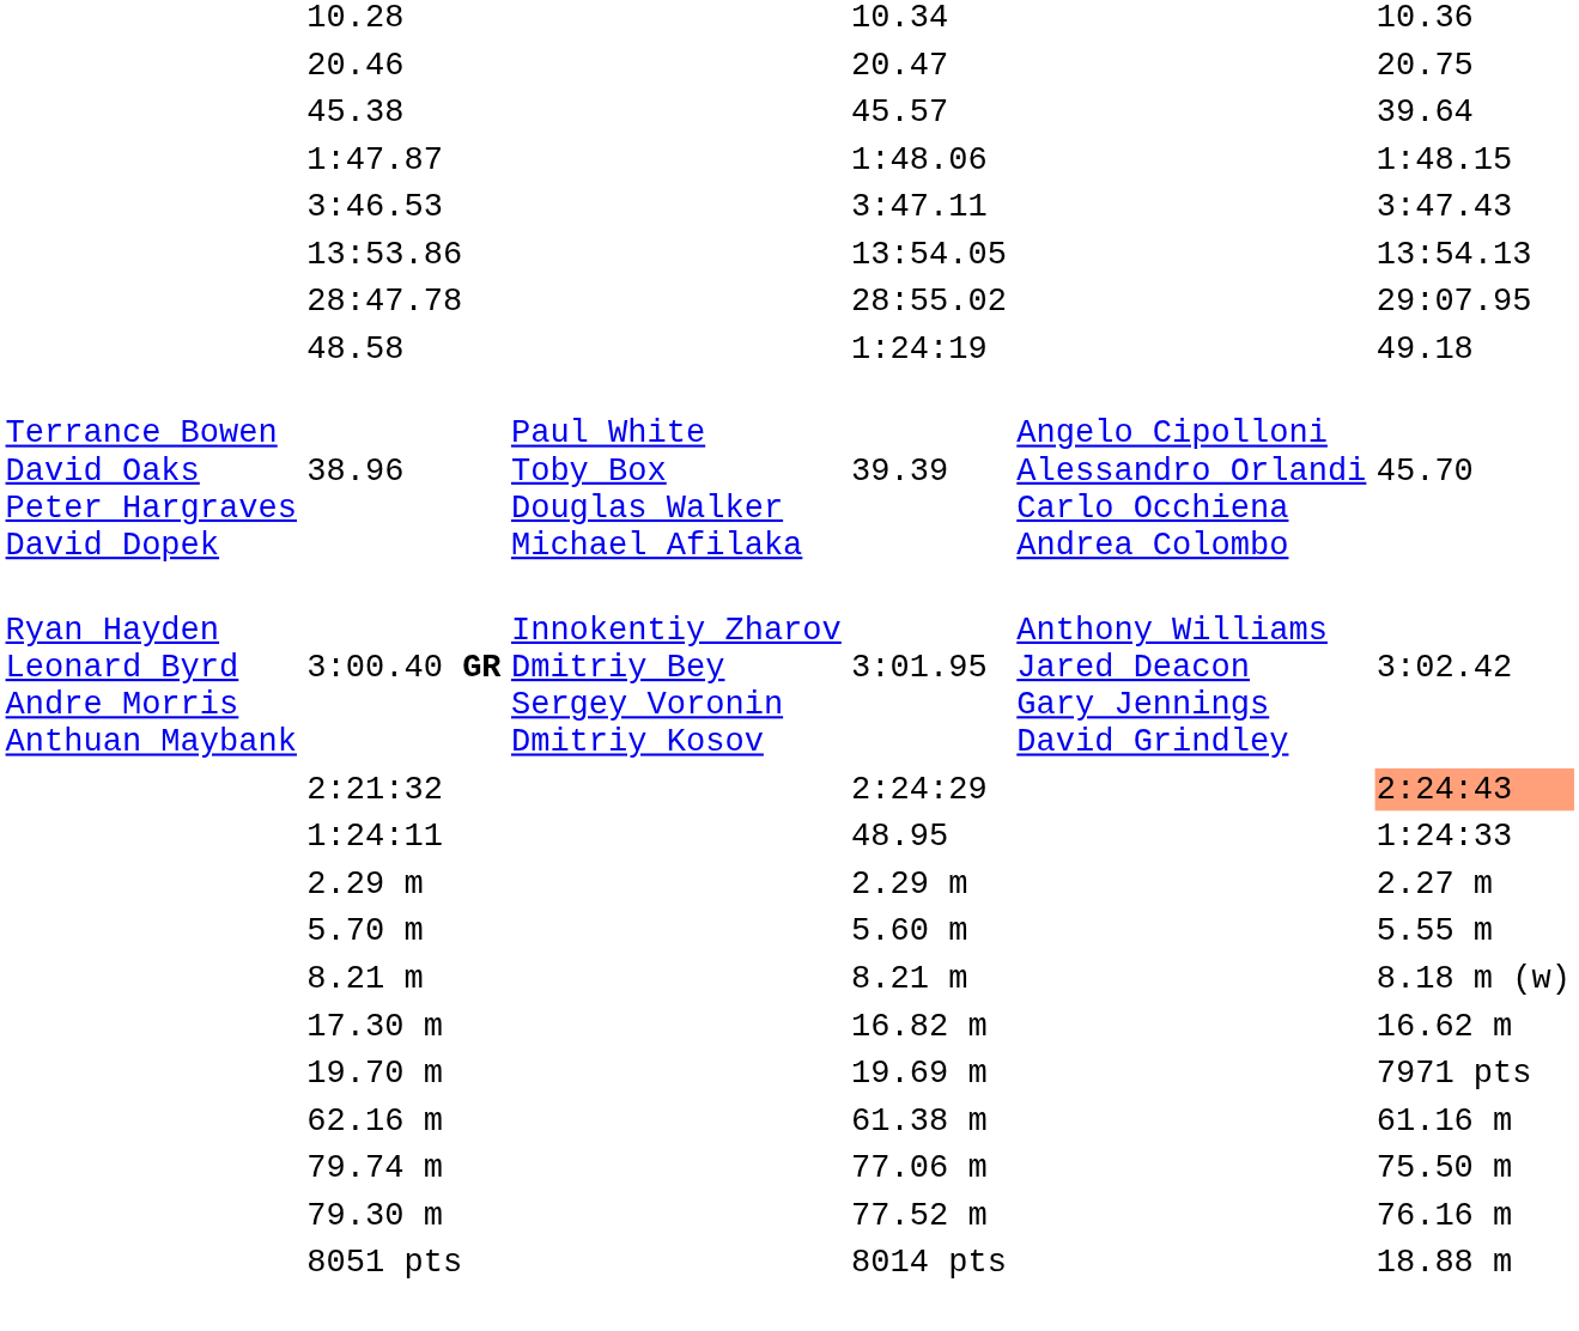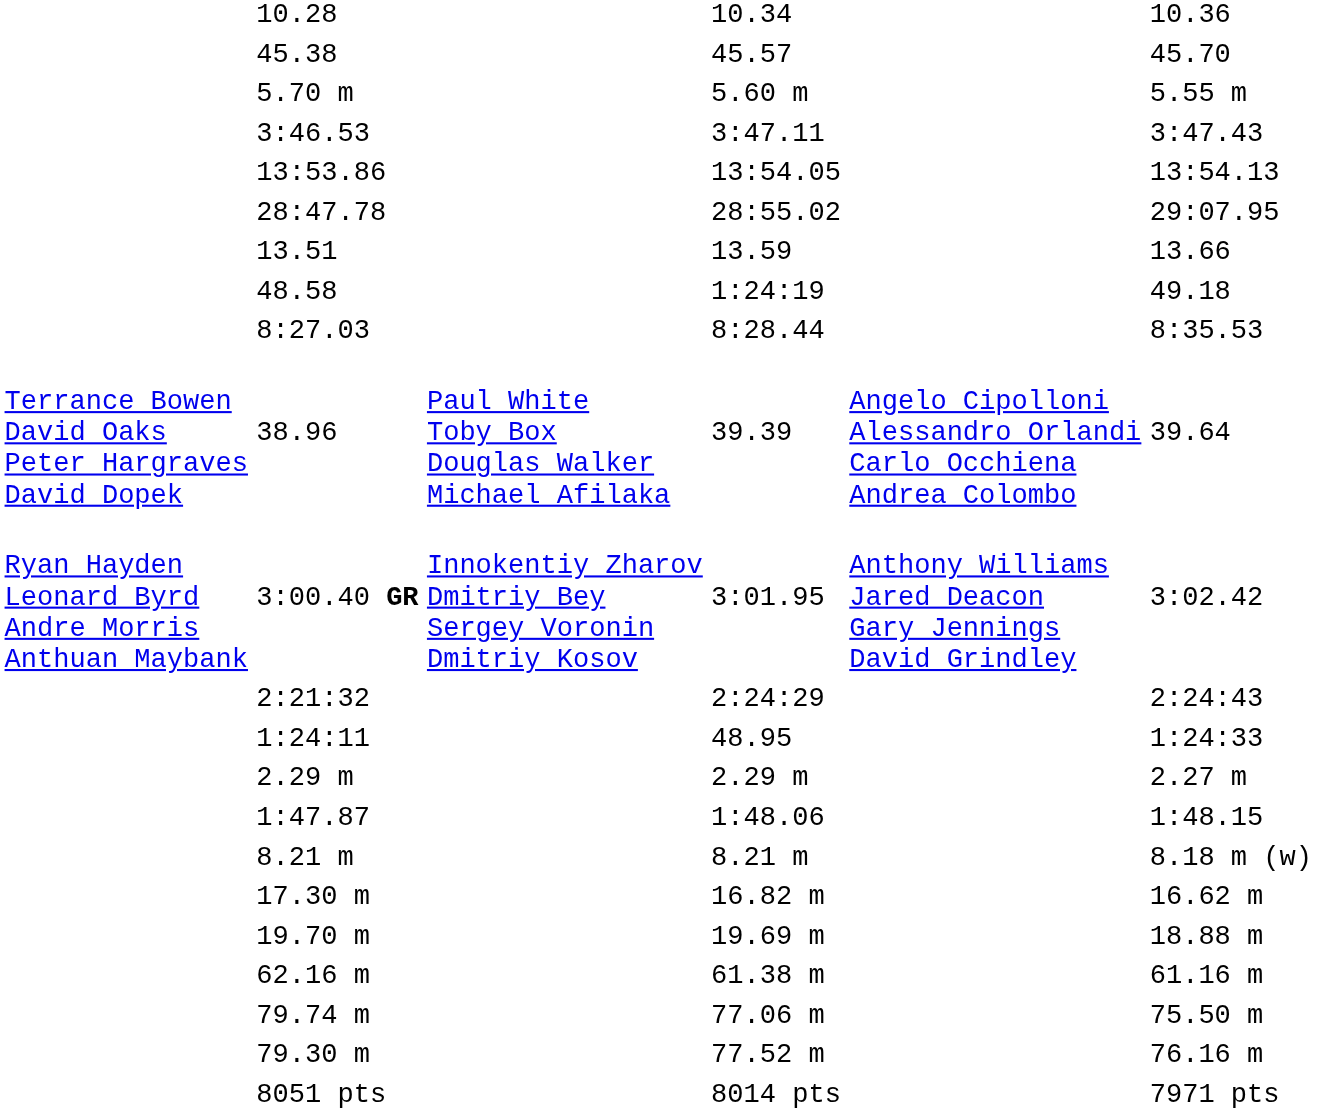 <table>
 <tr>
 <td></td>
 <td></td>
 <td>10.28</td>
 <td></td>
 <td>10.34</td>
 <td></td>
 <td>10.36</td>
 </tr>
 <tr>
 <td></td>
 <td></td>
-<td>20.46</td>
+<td>45.38</td>
 <td></td>
-<td>20.47</td>
+<td>45.57</td>
 <td></td>
-<td>20.75</td>
+<td>45.70</td>
 </tr>
 <tr>
 <td></td>
 <td></td>
-<td>45.38</td>
+<td>5.70 m</td>
 <td></td>
-<td>45.57</td>
+<td>5.60 m</td>
 <td></td>
-<td>39.64</td>
-</tr>
-<tr>
-<td></td>
-<td></td>
-<td>1:47.87</td>
-<td></td>
-<td>1:48.06</td>
-<td></td>
-<td>1:48.15</td>
+<td>5.55 m</td>
 </tr>
 <tr>
 <td></td>
 <td></td>
 <td>3:46.53</td>
 <td></td>
 <td>3:47.11</td>
 <td></td>
 <td>3:47.43</td>
 </tr>
 <tr>
 <td></td>
 <td></td>
 <td>13:53.86</td>
 <td></td>
 <td>13:54.05</td>
 <td></td>
 <td>13:54.13</td>
 </tr>
 <tr>
 <td></td>
 <td></td>
 <td>28:47.78</td>
 <td></td>
 <td>28:55.02</td>
 <td></td>
 <td>29:07.95</td>
 </tr>
 <tr>
 <td></td>
 <td></td>
+<td>13.51</td>
+<td></td>
+<td>13.59</td>
+<td></td>
+<td>13.66</td>
+</tr>
+<tr>
+<td></td>
+<td></td>
 <td>48.58</td>
 <td></td>
 <td>1:24:19</td>
 <td></td>
 <td>49.18</td>
 </tr>
 <tr>
 <td></td>
+<td></td>
+<td>8:27.03</td>
+<td></td>
+<td>8:28.44</td>
+<td></td>
+<td>8:35.53</td>
+</tr>
+<tr>
+<td></td>
 <td><br><a href='#'>Terrance Bowen</a><br><a href='#'>David Oaks</a><br><a href='#'>Peter Hargraves</a><br><a href='#'>David Dopek</a></td>
 <td>38.96</td>
 <td><br><a href='#'>Paul White</a><br><a href='#'>Toby Box</a><br><a href='#'>Douglas Walker</a><br><a href='#'>Michael Afilaka</a></td>
 <td>39.39</td>
 <td><br><a href='#'>Angelo Cipolloni</a><br><a href='#'>Alessandro Orlandi</a><br><a href='#'>Carlo Occhiena</a><br><a href='#'>Andrea Colombo</a></td>
-<td>45.70</td>
+<td>39.64</td>
 </tr>
 <tr>
 <td></td>
 <td><br><a href='#'>Ryan Hayden</a><br><a href='#'>Leonard Byrd</a><br><a href='#'>Andre Morris</a><br><a href='#'>Anthuan Maybank</a></td>
 <td>3:00.40 <strong>GR</strong></td>
 <td><br><a href='#'>Innokentiy Zharov</a><br><a href='#'>Dmitriy Bey</a><br><a href='#'>Sergey Voronin</a><br><a href='#'>Dmitriy Kosov</a></td>
 <td>3:01.95</td>
 <td><br><a href='#'>Anthony Williams</a><br><a href='#'>Jared Deacon</a><br><a href='#'>Gary Jennings</a><br><a href='#'>David Grindley</a></td>
 <td>3:02.42</td>
 </tr>
 <tr>
 <td></td>
 <td></td>
 <td>2:21:32</td>
 <td></td>
 <td>2:24:29</td>
 <td></td>
-<td style="background: lightsalmon;">2:24:43</td>
+<td>2:24:43</td>
 </tr>
 <tr>
 <td></td>
 <td></td>
 <td>1:24:11</td>
 <td></td>
 <td>48.95</td>
 <td></td>
 <td>1:24:33</td>
 </tr>
 <tr>
 <td></td>
 <td></td>
 <td>2.29 m</td>
 <td></td>
 <td>2.29 m</td>
 <td></td>
 <td>2.27 m</td>
 </tr>
 <tr>
 <td></td>
 <td></td>
-<td>5.70 m</td>
+<td>1:47.87</td>
 <td></td>
-<td>5.60 m</td>
+<td>1:48.06</td>
 <td></td>
-<td>5.55 m</td>
+<td>1:48.15</td>
 </tr>
 <tr>
 <td></td>
 <td></td>
 <td>8.21 m</td>
 <td></td>
 <td>8.21 m</td>
 <td></td>
 <td>8.18 m (w)</td>
 </tr>
 <tr>
 <td></td>
 <td></td>
 <td>17.30 m</td>
 <td></td>
 <td>16.82 m</td>
 <td></td>
 <td>16.62 m</td>
 </tr>
 <tr>
 <td></td>
 <td></td>
 <td>19.70 m</td>
 <td></td>
 <td>19.69 m</td>
 <td></td>
-<td>7971 pts</td>
+<td>18.88 m</td>
 </tr>
 <tr>
 <td></td>
 <td></td>
 <td>62.16 m</td>
 <td></td>
 <td>61.38 m</td>
 <td></td>
 <td>61.16 m</td>
 </tr>
 <tr>
 <td></td>
 <td></td>
 <td>79.74 m</td>
 <td></td>
 <td>77.06 m</td>
 <td></td>
 <td>75.50 m</td>
 </tr>
 <tr>
 <td></td>
 <td></td>
 <td>79.30 m</td>
 <td></td>
 <td>77.52 m</td>
 <td></td>
 <td>76.16 m</td>
 </tr>
 <tr>
 <td></td>
 <td></td>
 <td>8051 pts</td>
 <td></td>
 <td>8014 pts</td>
 <td></td>
-<td>18.88 m</td>
+<td>7971 pts</td>
 </tr>
 </table>
